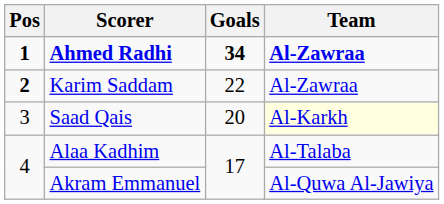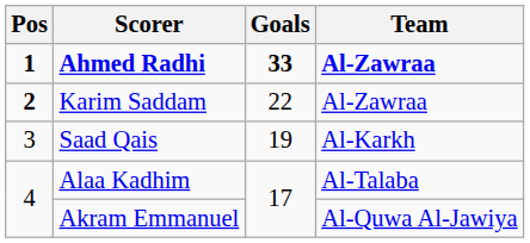 <table class="wikitable">
 <tr>
 <th>Pos</th>
 <th>Scorer</th>
 <th>Goals</th>
 <th>Team</th>
 </tr>
 <tr>
 <td align=center><strong>1</strong></td>
 <td><strong><a href='#'>Ahmed Radhi</a></strong></td>
-<td align=center><strong>34</strong></td>
+<td align=center><strong>33</strong></td>
 <td><strong><a href='#'>Al-Zawraa</a></strong></td>
 </tr>
 <tr>
 <td align=center><strong>2</strong></td>
 <td><a href='#'>Karim Saddam</a></td>
 <td align=center>22</td>
 <td><a href='#'>Al-Zawraa</a></td>
 </tr>
 <tr>
 <td align=center>3</td>
 <td><a href='#'>Saad Qais</a></td>
-<td align=center>20</td>
-<td style="background: lightyellow;"><a href='#'>Al-Karkh</a></td>
+<td align=center>19</td>
+<td><a href='#'>Al-Karkh</a></td>
 </tr>
 <tr>
 <td rowspan=2 align=center>4</td>
 <td><a href='#'>Alaa Kadhim</a></td>
 <td rowspan=2 align=center>17</td>
 <td><a href='#'>Al-Talaba</a></td>
 </tr>
 <tr>
 <td><a href='#'>Akram Emmanuel</a></td>
 <td><a href='#'>Al-Quwa Al-Jawiya</a></td>
 </tr>
 </table>
